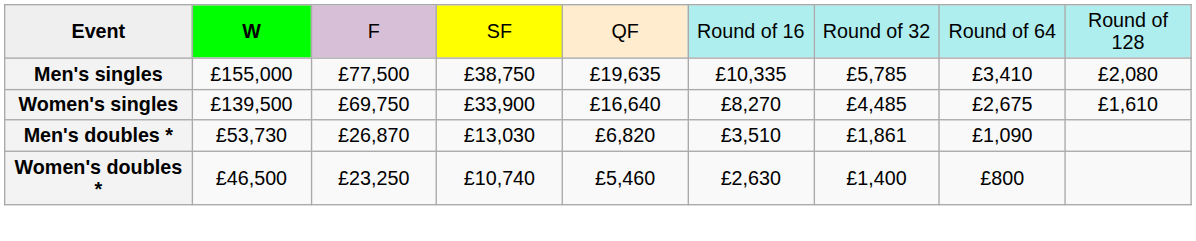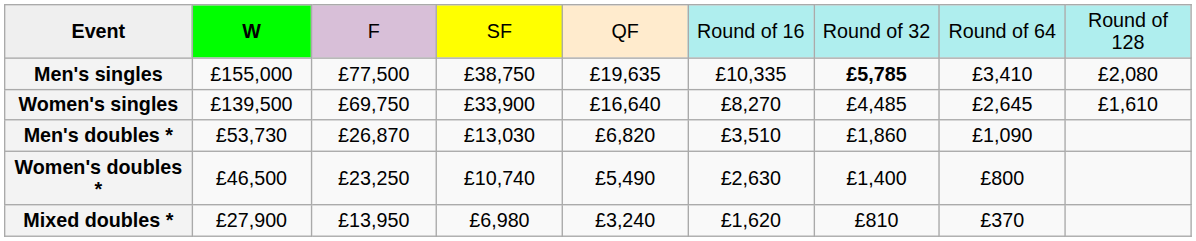 <table class=wikitable style=font-size:90%;text-align:center>
 <tr>
 <td style="width:130px; background:#efefef;"><strong>Event</strong></td>
 <td style="width:80px; background:lime;"><strong>W</strong></td>
 <td style="width:85px; background:thistle;">F</td>
 <td style="width:85px; background:#ff0;">SF</td>
 <td style="width:85px; background:#ffebcd;">QF</td>
 <td style="width:85px; background:#afeeee;">Round of 16</td>
 <td style="width:85px; background:#afeeee;">Round of 32</td>
 <td style="width:85px; background:#afeeee;">Round of 64</td>
 <td style="width:85px; background:#afeeee;">Round of 128</td>
 </tr>
 <tr>
 <td style="background:#f3f3f3;"><strong>Men's singles</strong></td>
 <td>£155,000</td>
 <td>£77,500</td>
 <td>£38,750</td>
 <td>£19,635</td>
 <td>£10,335</td>
-<td>£5,785</td>
+<td><strong>£5,785</strong></td>
 <td>£3,410</td>
 <td>£2,080</td>
 </tr>
 <tr>
 <td style="background:#f3f3f3;"><strong>Women's singles</strong></td>
 <td>£139,500</td>
 <td>£69,750</td>
 <td>£33,900</td>
 <td>£16,640</td>
 <td>£8,270</td>
 <td>£4,485</td>
-<td>£2,675</td>
+<td>£2,645</td>
 <td>£1,610</td>
 </tr>
 <tr>
 <td style="background:#f3f3f3;"><strong>Men's doubles *</strong></td>
 <td>£53,730</td>
 <td>£26,870</td>
 <td>£13,030</td>
 <td>£6,820</td>
 <td>£3,510</td>
-<td>£1,861</td>
+<td>£1,860</td>
 <td>£1,090</td>
 <td></td>
 </tr>
 <tr>
 <td style="background:#f3f3f3;"><strong>Women's doubles *</strong></td>
 <td>£46,500</td>
 <td>£23,250</td>
 <td>£10,740</td>
-<td>£5,460</td>
+<td>£5,490</td>
 <td>£2,630</td>
 <td>£1,400</td>
 <td>£800</td>
 <td></td>
 </tr>
+<tr>
+<td style="background:#f3f3f3;"><strong>Mixed doubles *</strong></td>
+<td>£27,900</td>
+<td>£13,950</td>
+<td>£6,980</td>
+<td>£3,240</td>
+<td>£1,620</td>
+<td>£810</td>
+<td>£370</td>
+<td></td>
+</tr>
 </table>
